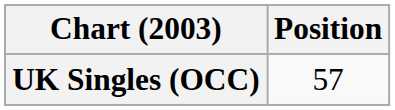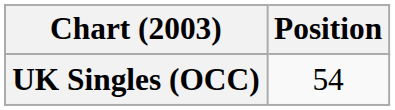 <table class="wikitable plainrowheaders" style="text-align:center">
 <tr>
 <th scope="col">Chart (2003)</th>
 <th scope="col">Position</th>
 </tr>
 <tr>
 <th scope="row">UK Singles (OCC)</th>
-<td>57</td>
+<td>54</td>
 </tr>
 </table>
